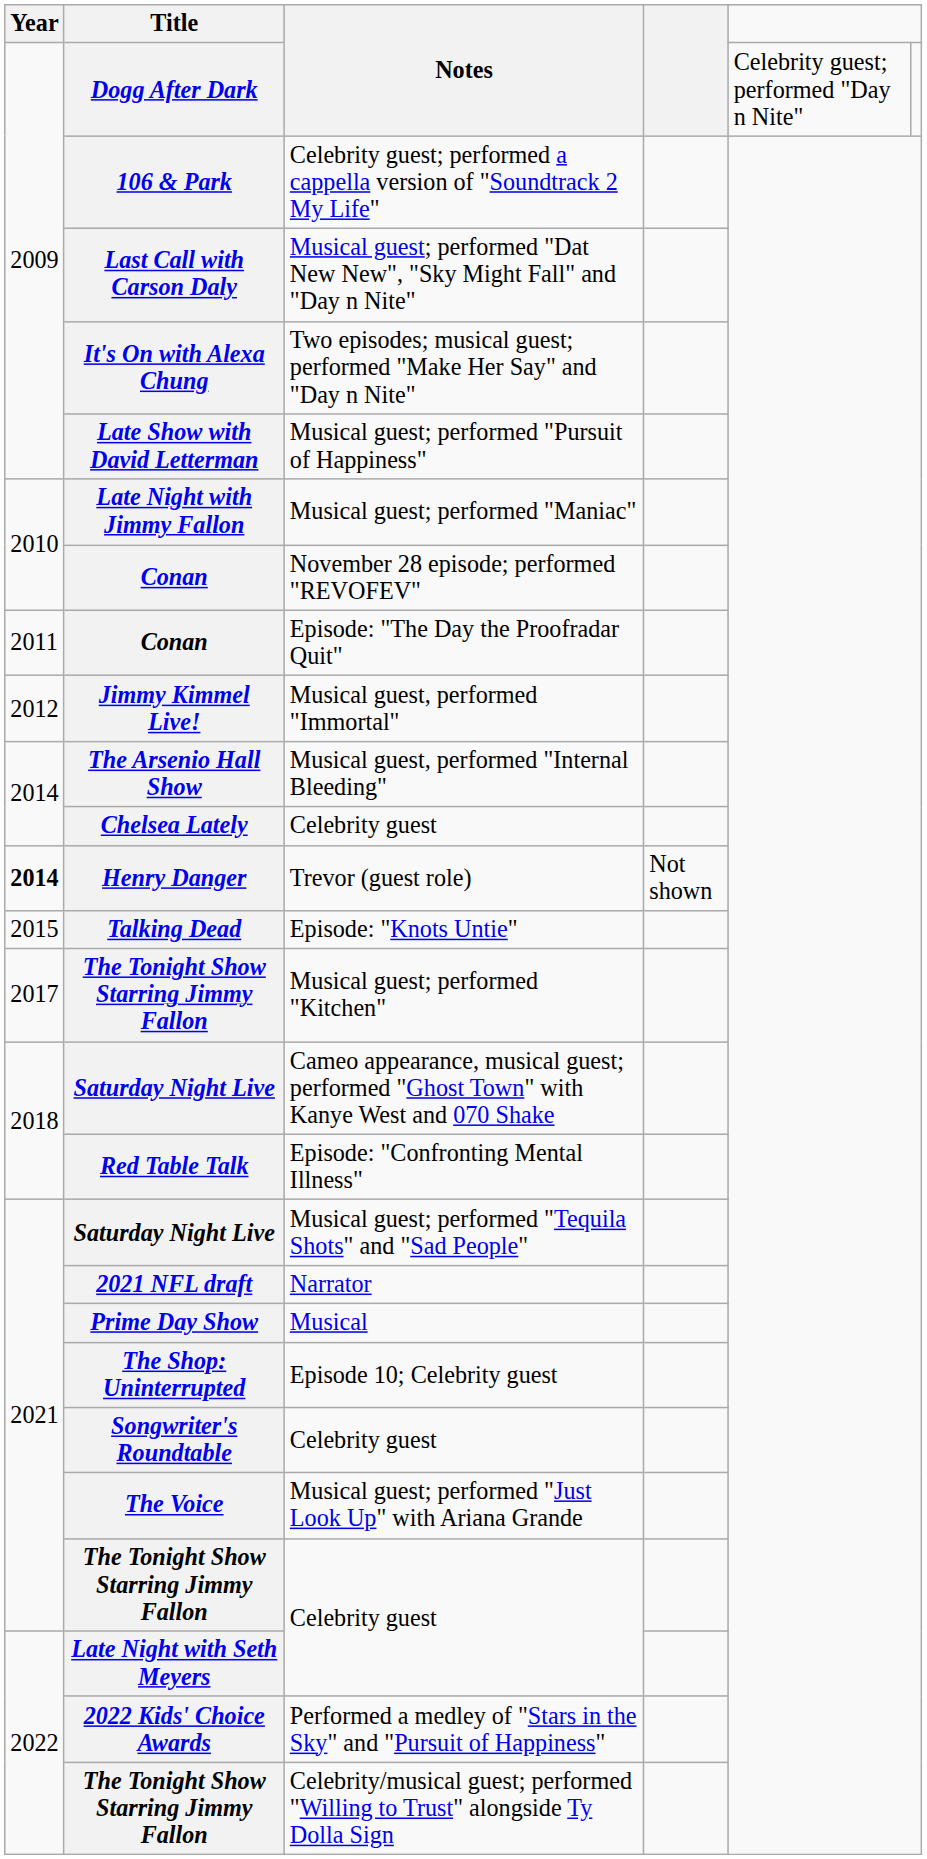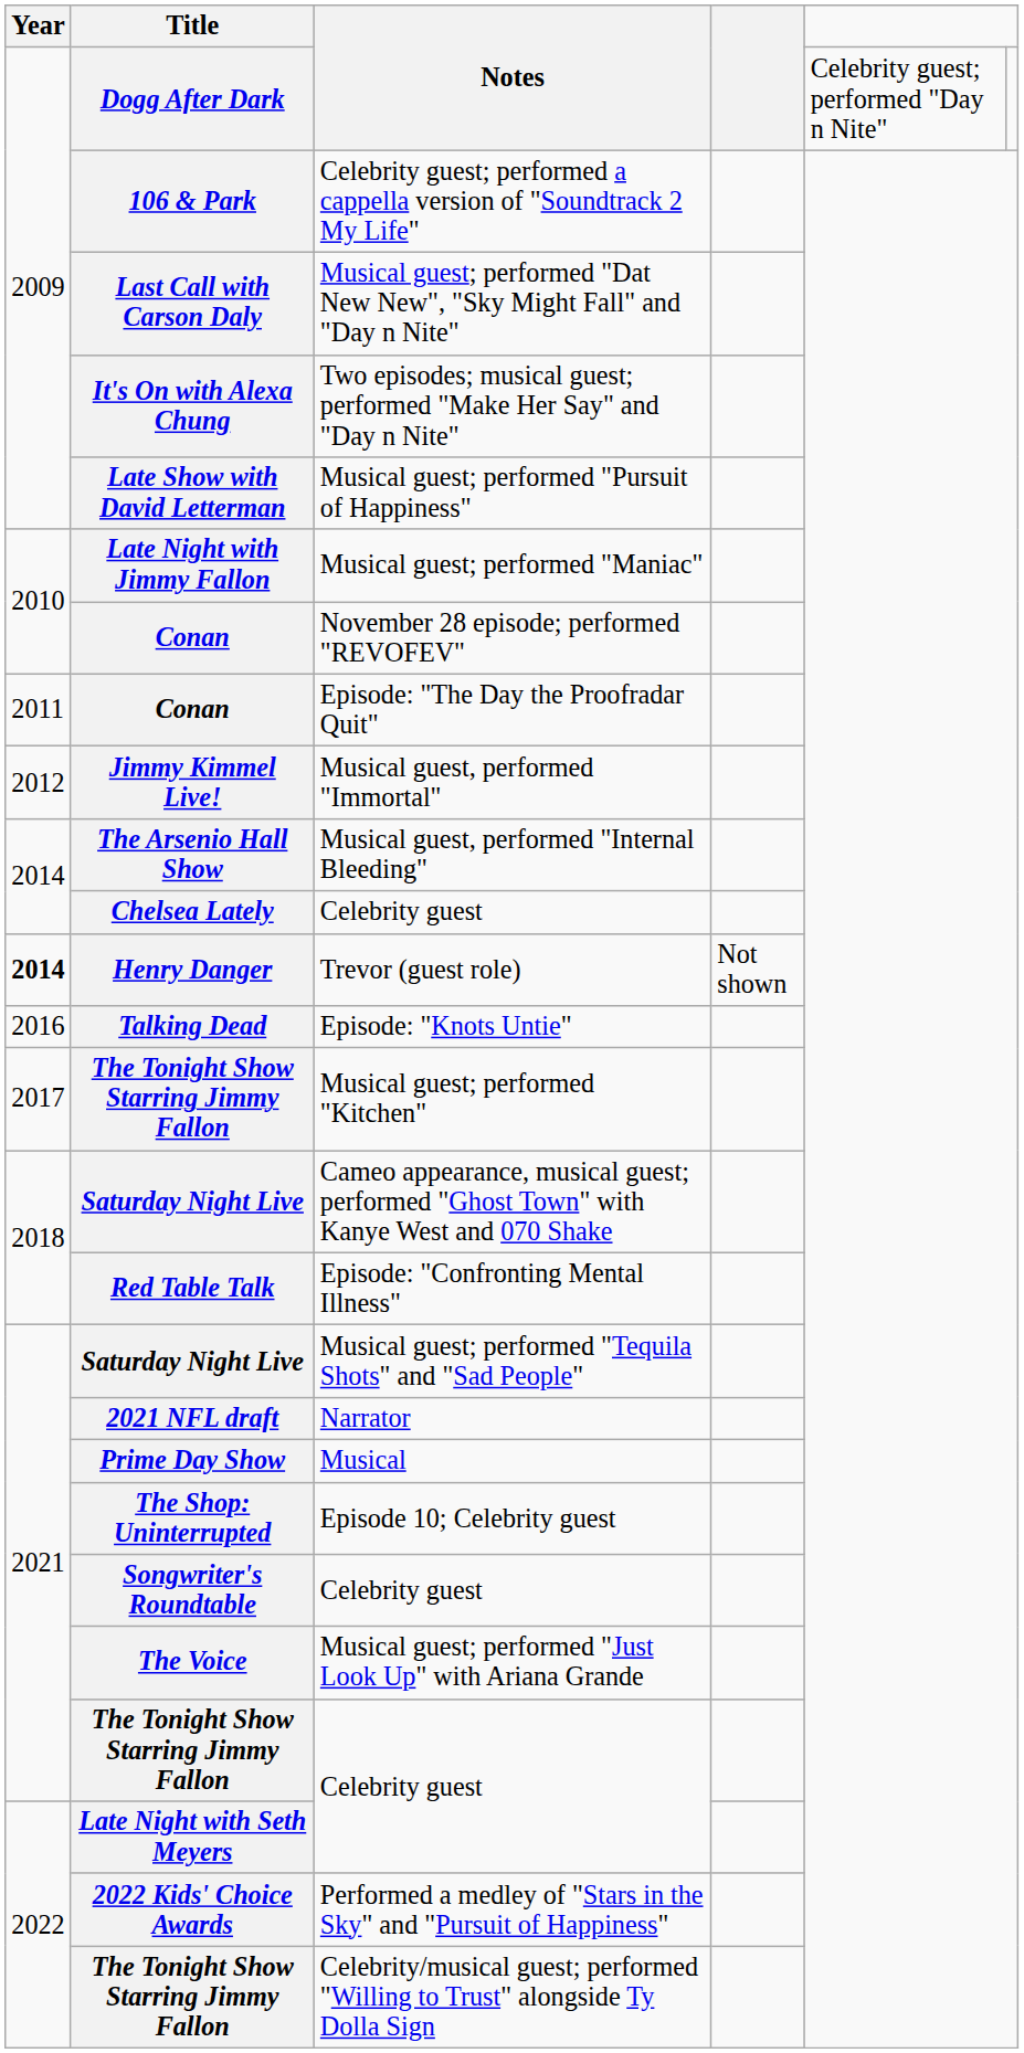 <table class="wikitable sortable plainrowheaders">
 <tr>
 <th>Year</th>
 <th>Title</th>
 <th scope=col rowspan="2" class="unsortable">Notes</th>
 <th scope=col rowspan="2" class="unsortable"></th>
 </tr>
 <tr>
 <td rowspan="5">2009</td>
 <th scope=row><em><a href='#'>Dogg After Dark</a></em></th>
 <td>Celebrity guest; performed "Day n Nite"</td>
 <td></td>
 </tr>
 <tr>
 <th scope=row><em><a href='#'>106 & Park</a></em></th>
 <td>Celebrity guest; performed <a href='#'>a cappella</a> version of "<a href='#'>Soundtrack 2 My Life</a>"</td>
 <td></td>
 </tr>
 <tr>
 <th scope=row><em><a href='#'>Last Call with Carson Daly</a></em></th>
 <td><a href='#'>Musical guest</a>; performed "Dat New New", "Sky Might Fall" and "Day n Nite"</td>
 <td></td>
 </tr>
 <tr>
 <th scope=row><em><a href='#'>It's On with Alexa Chung</a></em></th>
 <td>Two episodes; musical guest; performed "Make Her Say" and "Day n Nite"</td>
 <td></td>
 </tr>
 <tr>
 <th scope=row><em><a href='#'>Late Show with David Letterman</a></em></th>
 <td>Musical guest; performed "Pursuit of Happiness"</td>
 <td></td>
 </tr>
 <tr>
 <td rowspan="2">2010</td>
 <th scope=row><em><a href='#'>Late Night with Jimmy Fallon</a></em></th>
 <td>Musical guest; performed "Maniac"</td>
 <td></td>
 </tr>
 <tr>
 <th scope=row><em><a href='#'>Conan</a></em></th>
 <td>November 28 episode; performed "REVOFEV"</td>
 <td></td>
 </tr>
 <tr>
 <td>2011</td>
 <th scope=row><em>Conan</em></th>
 <td>Episode: "The Day the Proofradar Quit"</td>
 <td></td>
 </tr>
 <tr>
 <td>2012</td>
 <th scope=row><em><a href='#'>Jimmy Kimmel Live!</a></em></th>
 <td>Musical guest, performed "Immortal"</td>
 <td></td>
 </tr>
 <tr>
 <td rowspan="2">2014</td>
 <th scope=row><em><a href='#'>The Arsenio Hall Show</a></em></th>
 <td>Musical guest, performed "Internal Bleeding"</td>
 <td></td>
 </tr>
 <tr>
 <th scope=row><em><a href='#'>Chelsea Lately</a></em></th>
 <td>Celebrity guest</td>
 <td></td>
 </tr>
 <tr>
 <td><strong>2014</strong></td>
 <th scope=row><em><a href='#'>Henry Danger</a></em></th>
 <td>Trevor (guest role)</td>
 <td>Not shown</td>
 </tr>
 <tr>
-<td>2015</td>
+<td>2016</td>
 <th scope=row><em><a href='#'>Talking Dead</a></em></th>
 <td>Episode: "<a href='#'>Knots Untie</a>"</td>
 <td></td>
 </tr>
 <tr>
 <td>2017</td>
 <th scope=row><em><a href='#'>The Tonight Show Starring Jimmy Fallon</a></em></th>
 <td>Musical guest; performed "Kitchen"</td>
 <td></td>
 </tr>
 <tr>
 <td rowspan="2">2018</td>
 <th scope=row><em><a href='#'>Saturday Night Live</a></em></th>
 <td>Cameo appearance, musical guest; performed "<a href='#'>Ghost Town</a>" with Kanye West and <a href='#'>070 Shake</a></td>
 <td></td>
 </tr>
 <tr>
 <th scope=row><em><a href='#'>Red Table Talk</a></em></th>
 <td>Episode: "Confronting Mental Illness"</td>
 <td></td>
 </tr>
 <tr>
 <td rowspan="7">2021</td>
 <th scope=row><em>Saturday Night Live</em></th>
 <td>Musical guest; performed "<a href='#'>Tequila Shots</a>" and "<a href='#'>Sad People</a>"</td>
 <td></td>
 </tr>
 <tr>
 <th scope=row><em><a href='#'>2021 NFL draft</a></em></th>
 <td><a href='#'>Narrator</a></td>
 <td></td>
 </tr>
 <tr>
 <th scope=row><em><a href='#'>Prime Day Show</a></em></th>
 <td><a href='#'>Musical</a></td>
 <td></td>
 </tr>
 <tr>
 <th scope=row><em><a href='#'>The Shop: Uninterrupted</a></em></th>
 <td>Episode 10; Celebrity guest</td>
 <td></td>
 </tr>
 <tr>
 <th scope=row><em><a href='#'>Songwriter's Roundtable</a></em></th>
 <td>Celebrity guest</td>
 <td></td>
 </tr>
 <tr>
 <th scope=row><em><a href='#'>The Voice</a></em></th>
 <td>Musical guest; performed "<a href='#'>Just Look Up</a>" with Ariana Grande</td>
 <td></td>
 </tr>
 <tr>
 <th scope=row><em>The Tonight Show Starring Jimmy Fallon</em></th>
 <td rowspan="2">Celebrity guest</td>
 <td></td>
 </tr>
 <tr>
 <td rowspan="3">2022</td>
 <th scope=row><em><a href='#'>Late Night with Seth Meyers</a></em></th>
 <td></td>
 </tr>
 <tr>
 <th scope=row><em><a href='#'>2022 Kids' Choice Awards</a></em></th>
 <td>Performed a medley of "<a href='#'>Stars in the Sky</a>" and "<a href='#'>Pursuit of Happiness</a>"</td>
 <td></td>
 </tr>
 <tr>
 <th scope=row><em>The Tonight Show Starring Jimmy Fallon</em></th>
 <td rowspan="1">Celebrity/musical guest; performed "<a href='#'>Willing to Trust</a>" alongside <a href='#'>Ty Dolla Sign</a></td>
 <td></td>
 </tr>
 <tr>
 </tr>
 </table>
